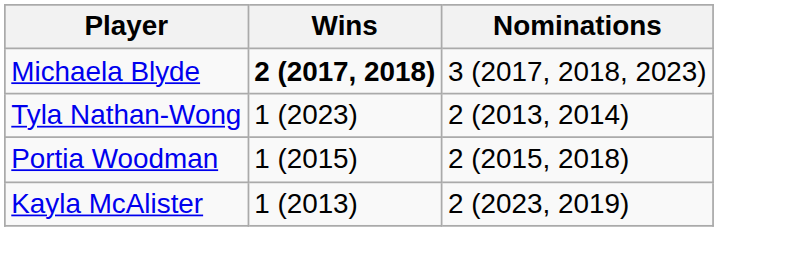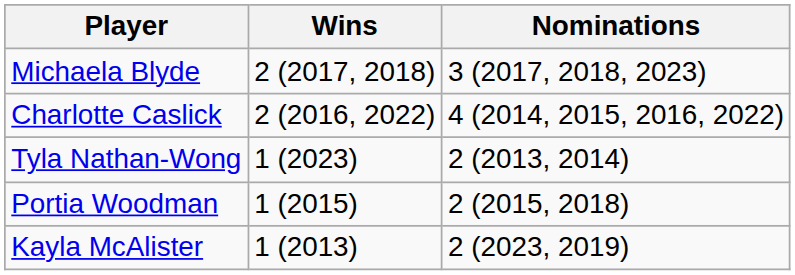 <table class="wikitable sortable">
 <tr>
 <th>Player</th>
 <th>Wins</th>
 <th>Nominations</th>
 </tr>
 <tr>
 <td> <a href='#'>Michaela Blyde</a></td>
-<td><strong>2 (2017, 2018)</strong></td>
+<td>2 (2017, 2018)</td>
 <td>3 (2017, 2018, 2023)</td>
+</tr>
+<tr>
+<td> <a href='#'>Charlotte Caslick</a></td>
+<td>2 (2016, 2022)</td>
+<td>4 (2014, 2015, 2016, 2022)</td>
 </tr>
 <tr>
 <td> <a href='#'>Tyla Nathan-Wong</a></td>
 <td>1 (2023)</td>
 <td>2 (2013, 2014)</td>
 </tr>
 <tr>
 <td> <a href='#'>Portia Woodman</a></td>
 <td>1 (2015)</td>
 <td>2 (2015, 2018)</td>
 </tr>
 <tr>
 <td> <a href='#'>Kayla McAlister</a></td>
 <td>1 (2013)</td>
 <td>2 (2023, 2019)</td>
 </tr>
 </table>
